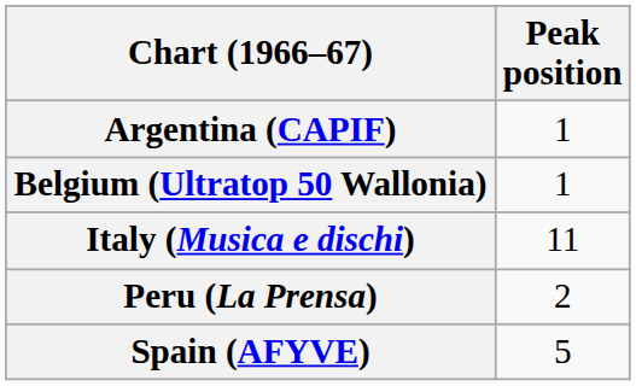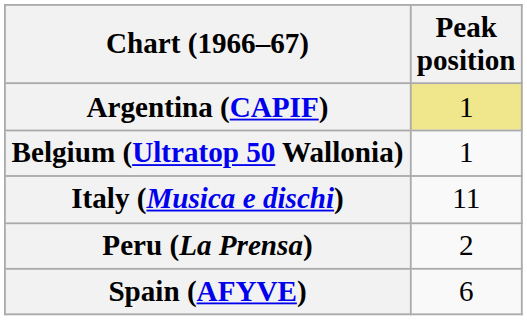 <table class="wikitable plainrowheaders" style="text-align:center">
 <tr>
 <th scope="col">Chart (1966–67)</th>
 <th scope="col">Peak<br>position</th>
 </tr>
 <tr>
 <th scope="row">Argentina (<a href='#'>CAPIF</a>)</th>
-<td>1</td>
+<td style="background: khaki;">1</td>
 </tr>
 <tr>
 <th scope="row">Belgium (<a href='#'>Ultratop 50</a> Wallonia)</th>
 <td>1</td>
 </tr>
 <tr>
 <th scope="row">Italy (<em><a href='#'>Musica e dischi</a></em>)</th>
 <td>11</td>
 </tr>
 <tr>
 <th scope="row">Peru (<em>La Prensa</em>)</th>
 <td>2</td>
 </tr>
 <tr>
 <th scope="row">Spain (<a href='#'>AFYVE</a>)</th>
-<td>5</td>
+<td>6</td>
 </tr>
 </table>
